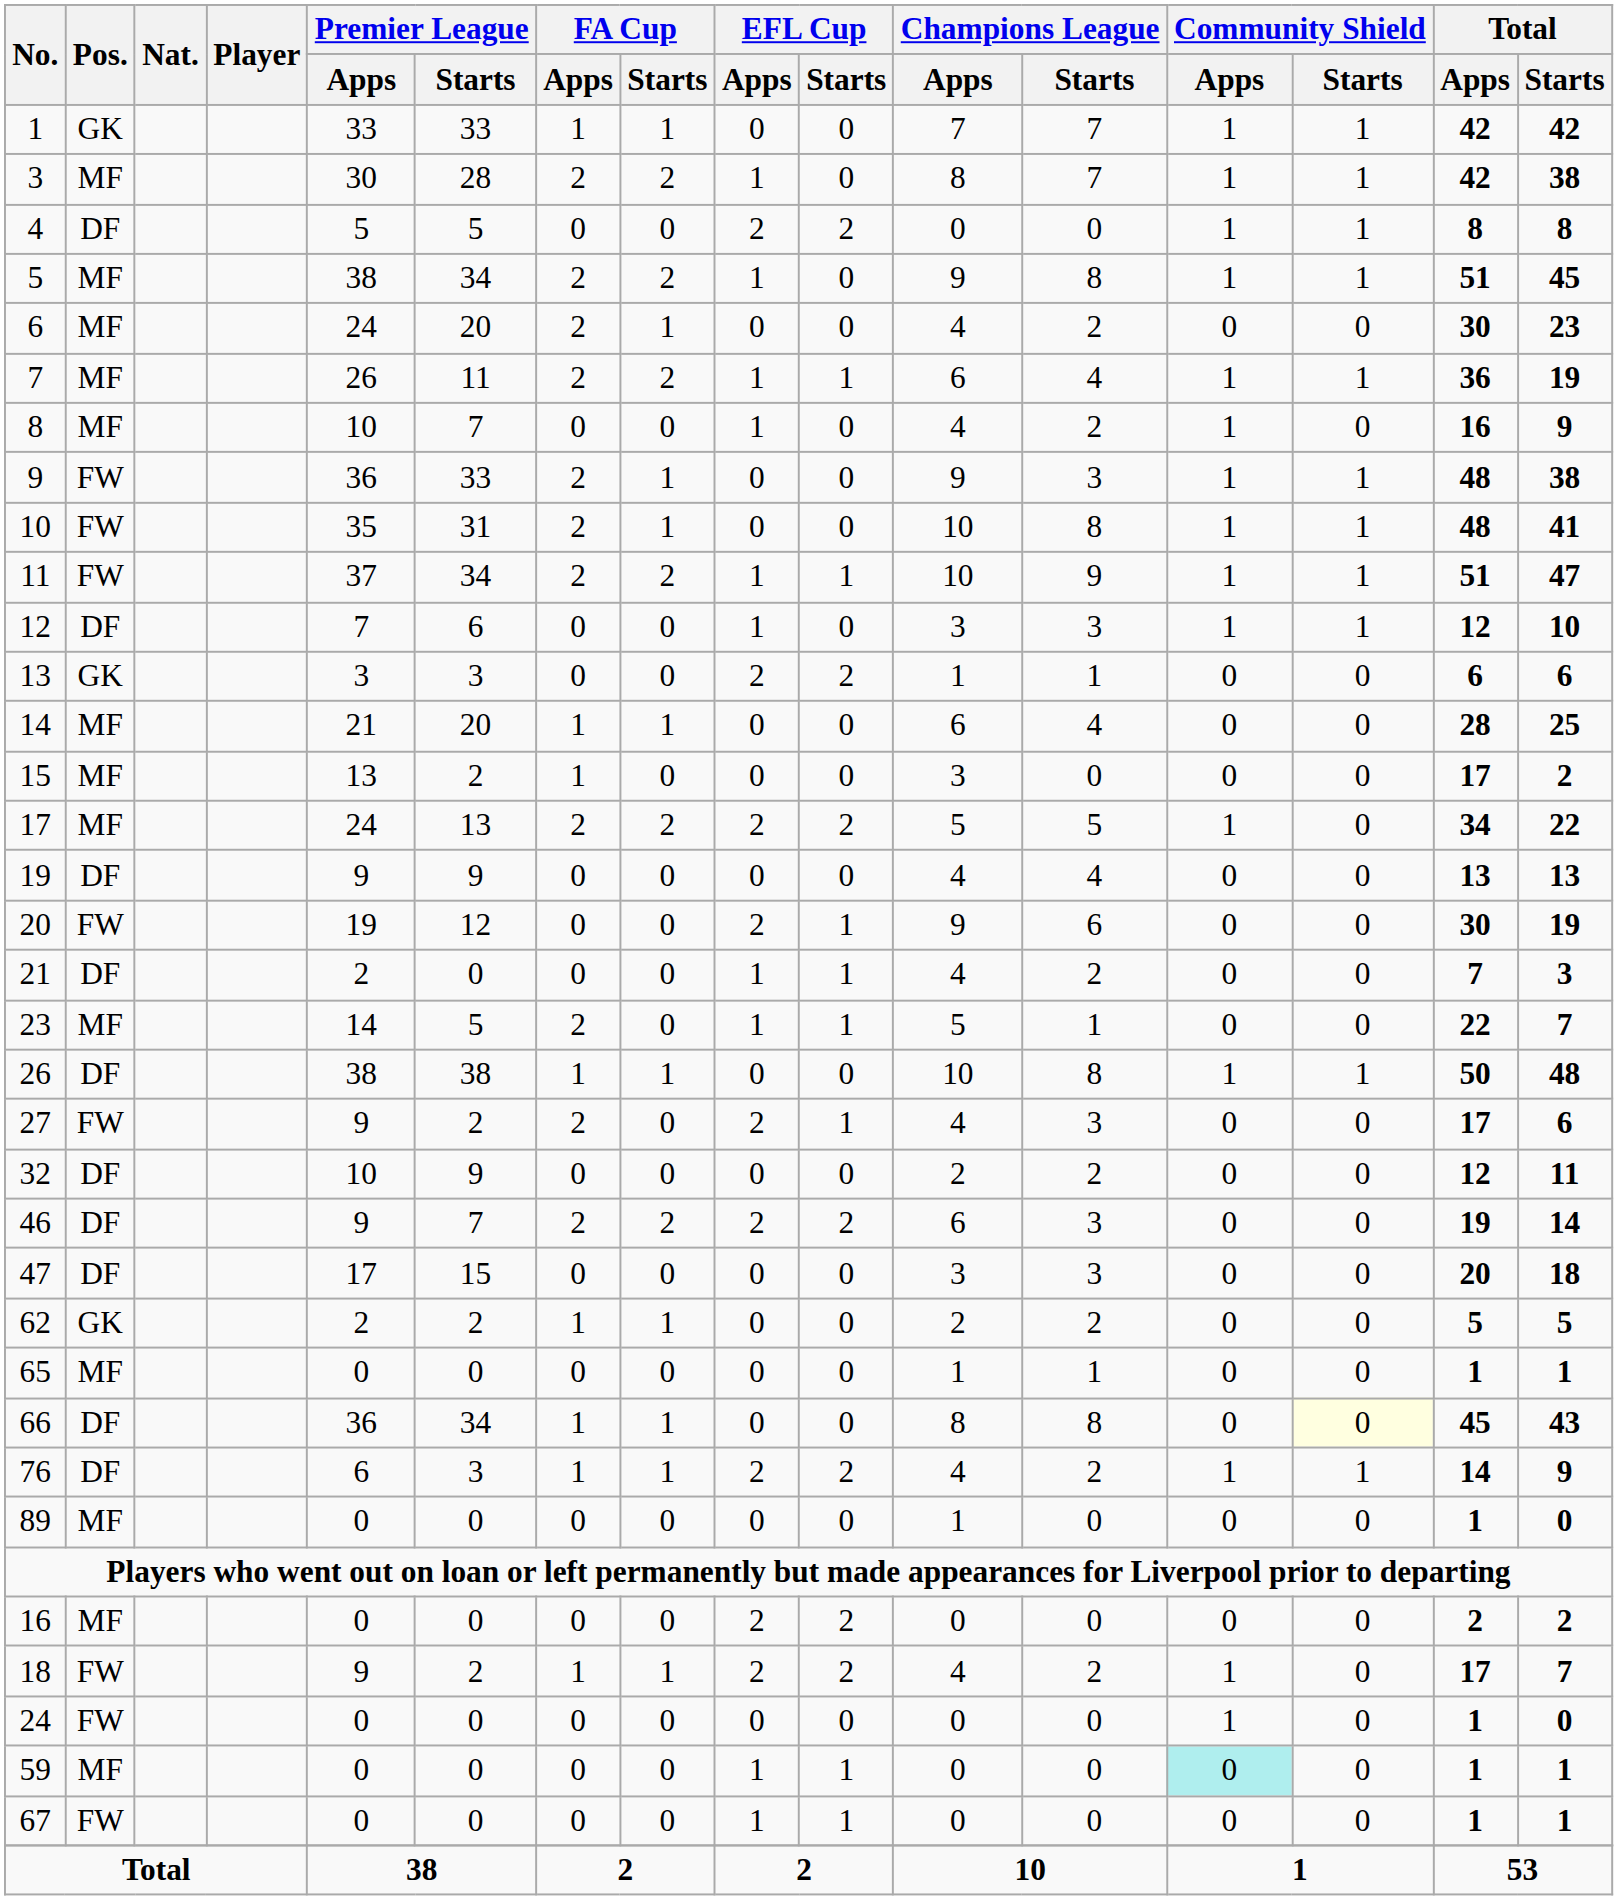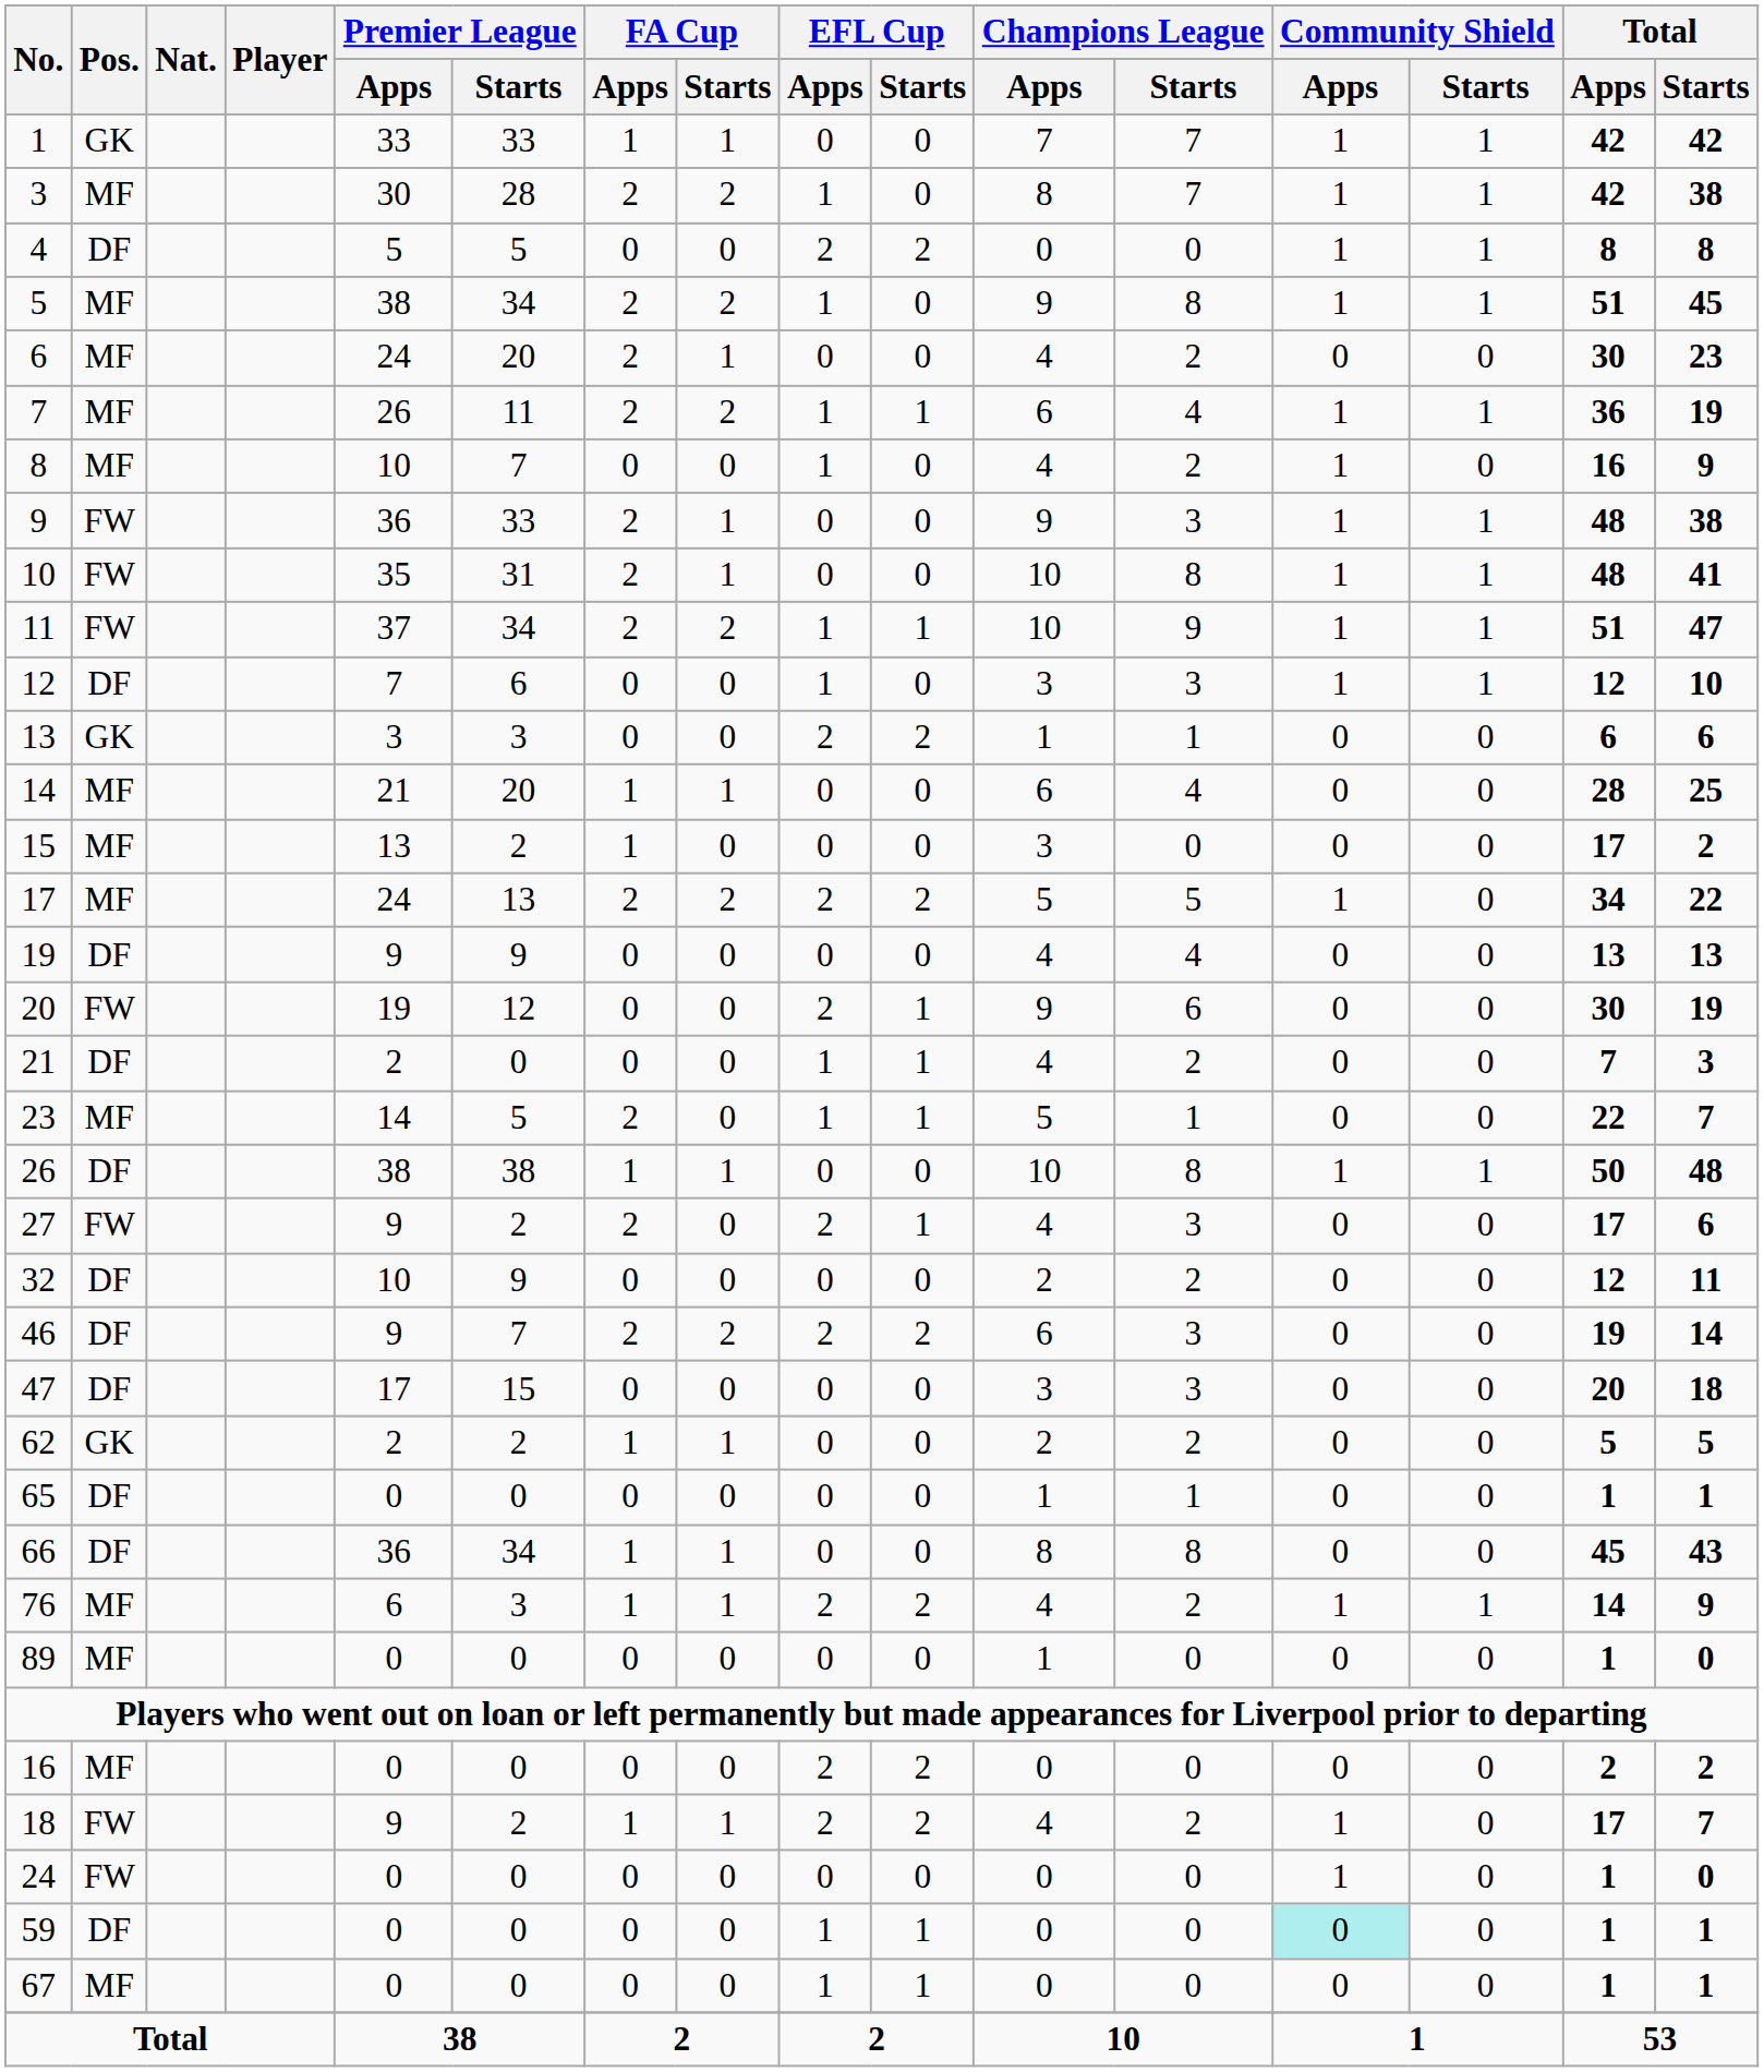 <table class="wikitable sortable" style="text-align:center">
 <tr>
 <th rowspan="2">No.</th>
 <th rowspan="2">Pos.</th>
 <th rowspan="2">Nat.</th>
 <th rowspan="2">Player</th>
 <th colspan="2"><a href='#'>Premier League</a></th>
 <th colspan="2"><a href='#'>FA Cup</a></th>
 <th colspan="2"><a href='#'>EFL Cup</a></th>
 <th colspan="2"><a href='#'>Champions League</a></th>
 <th colspan="2"><a href='#'>Community Shield</a></th>
 <th colspan="2">Total</th>
 </tr>
 <tr>
 <th>Apps</th>
 <th>Starts</th>
 <th>Apps</th>
 <th>Starts</th>
 <th>Apps</th>
 <th>Starts</th>
 <th>Apps</th>
 <th>Starts</th>
 <th>Apps</th>
 <th>Starts</th>
 <th>Apps</th>
 <th>Starts</th>
 </tr>
 <tr>
 <td>1</td>
 <td>GK</td>
 <td></td>
 <td align=left></td>
 <td>33</td>
 <td>33</td>
 <td>1</td>
 <td>1</td>
 <td>0</td>
 <td>0</td>
 <td>7</td>
 <td>7</td>
 <td>1</td>
 <td>1</td>
 <td><strong>42</strong></td>
 <td><strong>42</strong></td>
 </tr>
 <tr>
 <td>3</td>
 <td>MF</td>
 <td></td>
 <td align=left></td>
 <td>30</td>
 <td>28</td>
 <td>2</td>
 <td>2</td>
 <td>1</td>
 <td>0</td>
 <td>8</td>
 <td>7</td>
 <td>1</td>
 <td>1</td>
 <td><strong>42</strong></td>
 <td><strong>38</strong></td>
 </tr>
 <tr>
 <td>4</td>
 <td>DF</td>
 <td></td>
 <td align=left></td>
 <td>5</td>
 <td>5</td>
 <td>0</td>
 <td>0</td>
 <td>2</td>
 <td>2</td>
 <td>0</td>
 <td>0</td>
 <td>1</td>
 <td>1</td>
 <td><strong>8</strong></td>
 <td><strong>8</strong></td>
 </tr>
 <tr>
 <td>5</td>
 <td>MF</td>
 <td></td>
 <td align=left></td>
 <td>38</td>
 <td>34</td>
 <td>2</td>
 <td>2</td>
 <td>1</td>
 <td>0</td>
 <td>9</td>
 <td>8</td>
 <td>1</td>
 <td>1</td>
 <td><strong>51</strong></td>
 <td><strong>45</strong></td>
 </tr>
 <tr>
 <td>6</td>
 <td>MF</td>
 <td></td>
 <td align=left></td>
 <td>24</td>
 <td>20</td>
 <td>2</td>
 <td>1</td>
 <td>0</td>
 <td>0</td>
 <td>4</td>
 <td>2</td>
 <td>0</td>
 <td>0</td>
 <td><strong>30</strong></td>
 <td><strong>23</strong></td>
 </tr>
 <tr>
 <td>7</td>
 <td>MF</td>
 <td></td>
 <td align=left></td>
 <td>26</td>
 <td>11</td>
 <td>2</td>
 <td>2</td>
 <td>1</td>
 <td>1</td>
 <td>6</td>
 <td>4</td>
 <td>1</td>
 <td>1</td>
 <td><strong>36</strong></td>
 <td><strong>19</strong></td>
 </tr>
 <tr>
 <td>8</td>
 <td>MF</td>
 <td></td>
 <td align=left></td>
 <td>10</td>
 <td>7</td>
 <td>0</td>
 <td>0</td>
 <td>1</td>
 <td>0</td>
 <td>4</td>
 <td>2</td>
 <td>1</td>
 <td>0</td>
 <td><strong>16</strong></td>
 <td><strong>9</strong></td>
 </tr>
 <tr>
 <td>9</td>
 <td>FW</td>
 <td></td>
 <td align=left></td>
 <td>36</td>
 <td>33</td>
 <td>2</td>
 <td>1</td>
 <td>0</td>
 <td>0</td>
 <td>9</td>
 <td>3</td>
 <td>1</td>
 <td>1</td>
 <td><strong>48</strong></td>
 <td><strong>38</strong></td>
 </tr>
 <tr>
 <td>10</td>
 <td>FW</td>
 <td></td>
 <td align=left></td>
 <td>35</td>
 <td>31</td>
 <td>2</td>
 <td>1</td>
 <td>0</td>
 <td>0</td>
 <td>10</td>
 <td>8</td>
 <td>1</td>
 <td>1</td>
 <td><strong>48</strong></td>
 <td><strong>41</strong></td>
 </tr>
 <tr>
 <td>11</td>
 <td>FW</td>
 <td></td>
 <td align=left></td>
 <td>37</td>
 <td>34</td>
 <td>2</td>
 <td>2</td>
 <td>1</td>
 <td>1</td>
 <td>10</td>
 <td>9</td>
 <td>1</td>
 <td>1</td>
 <td><strong>51</strong></td>
 <td><strong>47</strong></td>
 </tr>
 <tr>
 <td>12</td>
 <td>DF</td>
 <td></td>
 <td align=left></td>
 <td>7</td>
 <td>6</td>
 <td>0</td>
 <td>0</td>
 <td>1</td>
 <td>0</td>
 <td>3</td>
 <td>3</td>
 <td>1</td>
 <td>1</td>
 <td><strong>12</strong></td>
 <td><strong>10</strong></td>
 </tr>
 <tr>
 <td>13</td>
 <td>GK</td>
 <td></td>
 <td align=left></td>
 <td>3</td>
 <td>3</td>
 <td>0</td>
 <td>0</td>
 <td>2</td>
 <td>2</td>
 <td>1</td>
 <td>1</td>
 <td>0</td>
 <td>0</td>
 <td><strong>6</strong></td>
 <td><strong>6</strong></td>
 </tr>
 <tr>
 <td>14</td>
 <td>MF</td>
 <td></td>
 <td align=left></td>
 <td>21</td>
 <td>20</td>
 <td>1</td>
 <td>1</td>
 <td>0</td>
 <td>0</td>
 <td>6</td>
 <td>4</td>
 <td>0</td>
 <td>0</td>
 <td><strong>28</strong></td>
 <td><strong>25</strong></td>
 </tr>
 <tr>
 <td>15</td>
 <td>MF</td>
 <td></td>
 <td align=left></td>
 <td>13</td>
 <td>2</td>
 <td>1</td>
 <td>0</td>
 <td>0</td>
 <td>0</td>
 <td>3</td>
 <td>0</td>
 <td>0</td>
 <td>0</td>
 <td><strong>17</strong></td>
 <td><strong>2</strong></td>
 </tr>
 <tr>
 <td>17</td>
 <td>MF</td>
 <td></td>
 <td align=left></td>
 <td>24</td>
 <td>13</td>
 <td>2</td>
 <td>2</td>
 <td>2</td>
 <td>2</td>
 <td>5</td>
 <td>5</td>
 <td>1</td>
 <td>0</td>
 <td><strong>34</strong></td>
 <td><strong>22</strong></td>
 </tr>
 <tr>
 <td>19</td>
 <td>DF</td>
 <td></td>
 <td align=left></td>
 <td>9</td>
 <td>9</td>
 <td>0</td>
 <td>0</td>
 <td>0</td>
 <td>0</td>
 <td>4</td>
 <td>4</td>
 <td>0</td>
 <td>0</td>
 <td><strong>13</strong></td>
 <td><strong>13</strong></td>
 </tr>
 <tr>
 <td>20</td>
 <td>FW</td>
 <td></td>
 <td align=left></td>
 <td>19</td>
 <td>12</td>
 <td>0</td>
 <td>0</td>
 <td>2</td>
 <td>1</td>
 <td>9</td>
 <td>6</td>
 <td>0</td>
 <td>0</td>
 <td><strong>30</strong></td>
 <td><strong>19</strong></td>
 </tr>
 <tr>
 <td>21</td>
 <td>DF</td>
 <td></td>
 <td align=left></td>
 <td>2</td>
 <td>0</td>
 <td>0</td>
 <td>0</td>
 <td>1</td>
 <td>1</td>
 <td>4</td>
 <td>2</td>
 <td>0</td>
 <td>0</td>
 <td><strong>7</strong></td>
 <td><strong>3</strong></td>
 </tr>
 <tr>
 <td>23</td>
 <td>MF</td>
 <td></td>
 <td align=left></td>
 <td>14</td>
 <td>5</td>
 <td>2</td>
 <td>0</td>
 <td>1</td>
 <td>1</td>
 <td>5</td>
 <td>1</td>
 <td>0</td>
 <td>0</td>
 <td><strong>22</strong></td>
 <td><strong>7</strong></td>
 </tr>
 <tr>
 <td>26</td>
 <td>DF</td>
 <td></td>
 <td align=left></td>
 <td>38</td>
 <td>38</td>
 <td>1</td>
 <td>1</td>
 <td>0</td>
 <td>0</td>
 <td>10</td>
 <td>8</td>
 <td>1</td>
 <td>1</td>
 <td><strong>50</strong></td>
 <td><strong>48</strong></td>
 </tr>
 <tr>
 <td>27</td>
 <td>FW</td>
 <td></td>
 <td align=left></td>
 <td>9</td>
 <td>2</td>
 <td>2</td>
 <td>0</td>
 <td>2</td>
 <td>1</td>
 <td>4</td>
 <td>3</td>
 <td>0</td>
 <td>0</td>
 <td><strong>17</strong></td>
 <td><strong>6</strong></td>
 </tr>
 <tr>
 <td>32</td>
 <td>DF</td>
 <td></td>
 <td align=left></td>
 <td>10</td>
 <td>9</td>
 <td>0</td>
 <td>0</td>
 <td>0</td>
 <td>0</td>
 <td>2</td>
 <td>2</td>
 <td>0</td>
 <td>0</td>
 <td><strong>12</strong></td>
 <td><strong>11</strong></td>
 </tr>
 <tr>
 <td>46</td>
 <td>DF</td>
 <td></td>
 <td align=left></td>
 <td>9</td>
 <td>7</td>
 <td>2</td>
 <td>2</td>
 <td>2</td>
 <td>2</td>
 <td>6</td>
 <td>3</td>
 <td>0</td>
 <td>0</td>
 <td><strong>19</strong></td>
 <td><strong>14</strong></td>
 </tr>
 <tr>
 <td>47</td>
 <td>DF</td>
 <td></td>
 <td align=left></td>
 <td>17</td>
 <td>15</td>
 <td>0</td>
 <td>0</td>
 <td>0</td>
 <td>0</td>
 <td>3</td>
 <td>3</td>
 <td>0</td>
 <td>0</td>
 <td><strong>20</strong></td>
 <td><strong>18</strong></td>
 </tr>
 <tr>
 <td>62</td>
 <td>GK</td>
 <td></td>
 <td align=left></td>
 <td>2</td>
 <td>2</td>
 <td>1</td>
 <td>1</td>
 <td>0</td>
 <td>0</td>
 <td>2</td>
 <td>2</td>
 <td>0</td>
 <td>0</td>
 <td><strong>5</strong></td>
 <td><strong>5</strong></td>
 </tr>
 <tr>
 <td>65</td>
-<td>MF</td>
+<td>DF</td>
 <td></td>
 <td align=left></td>
 <td>0</td>
 <td>0</td>
 <td>0</td>
 <td>0</td>
 <td>0</td>
 <td>0</td>
 <td>1</td>
 <td>1</td>
 <td>0</td>
 <td>0</td>
 <td><strong>1</strong></td>
 <td><strong>1</strong></td>
 </tr>
 <tr>
 <td>66</td>
 <td>DF</td>
 <td></td>
 <td align=left></td>
 <td>36</td>
 <td>34</td>
 <td>1</td>
 <td>1</td>
 <td>0</td>
 <td>0</td>
 <td>8</td>
 <td>8</td>
 <td>0</td>
-<td style="background: lightyellow;">0</td>
+<td>0</td>
 <td><strong>45</strong></td>
 <td><strong>43</strong></td>
 </tr>
 <tr>
 <td>76</td>
-<td>DF</td>
+<td>MF</td>
 <td></td>
 <td align=left></td>
 <td>6</td>
 <td>3</td>
 <td>1</td>
 <td>1</td>
 <td>2</td>
 <td>2</td>
 <td>4</td>
 <td>2</td>
 <td>1</td>
 <td>1</td>
 <td><strong>14</strong></td>
 <td><strong>9</strong></td>
 </tr>
 <tr>
 <td>89</td>
 <td>MF</td>
 <td></td>
 <td align=left></td>
 <td>0</td>
 <td>0</td>
 <td>0</td>
 <td>0</td>
 <td>0</td>
 <td>0</td>
 <td>1</td>
 <td>0</td>
 <td>0</td>
 <td>0</td>
 <td><strong>1</strong></td>
 <td><strong>0</strong></td>
 </tr>
 <tr>
 <td colspan="16"><strong>Players who went out on loan or left permanently but made appearances for Liverpool prior to departing</strong></td>
 </tr>
 <tr>
 <td>16</td>
 <td>MF</td>
 <td></td>
 <td align=left></td>
 <td>0</td>
 <td>0</td>
 <td>0</td>
 <td>0</td>
 <td>2</td>
 <td>2</td>
 <td>0</td>
 <td>0</td>
 <td>0</td>
 <td>0</td>
 <td><strong>2</strong></td>
 <td><strong>2</strong></td>
 </tr>
 <tr>
 <td>18</td>
 <td>FW</td>
 <td></td>
 <td align=left></td>
 <td>9</td>
 <td>2</td>
 <td>1</td>
 <td>1</td>
 <td>2</td>
 <td>2</td>
 <td>4</td>
 <td>2</td>
 <td>1</td>
 <td>0</td>
 <td><strong>17</strong></td>
 <td><strong>7</strong></td>
 </tr>
 <tr>
 <td>24</td>
 <td>FW</td>
 <td></td>
 <td align=left></td>
 <td>0</td>
 <td>0</td>
 <td>0</td>
 <td>0</td>
 <td>0</td>
 <td>0</td>
 <td>0</td>
 <td>0</td>
 <td>1</td>
 <td>0</td>
 <td><strong>1</strong></td>
 <td><strong>0</strong></td>
 </tr>
 <tr>
 <td>59</td>
-<td>MF</td>
+<td>DF</td>
 <td></td>
 <td align=left></td>
 <td>0</td>
 <td>0</td>
 <td>0</td>
 <td>0</td>
 <td>1</td>
 <td>1</td>
 <td>0</td>
 <td>0</td>
 <td style="background: paleturquoise;">0</td>
 <td>0</td>
 <td><strong>1</strong></td>
 <td><strong>1</strong></td>
 </tr>
 <tr>
 <td>67</td>
-<td>FW</td>
+<td>MF</td>
 <td></td>
 <td align=left></td>
 <td>0</td>
 <td>0</td>
 <td>0</td>
 <td>0</td>
 <td>1</td>
 <td>1</td>
 <td>0</td>
 <td>0</td>
 <td>0</td>
 <td>0</td>
 <td><strong>1</strong></td>
 <td><strong>1</strong></td>
 </tr>
 <tr>
 </tr>
 <tr class="sortbottom">
 <td colspan=4><strong>Total</strong></td>
 <td colspan=2><strong>38</strong></td>
 <td colspan=2><strong>2</strong></td>
 <td colspan=2><strong>2</strong></td>
 <td colspan=2><strong>10</strong></td>
 <td colspan=2><strong>1</strong></td>
 <td colspan=2><strong>53</strong></td>
 </tr>
 </table>
